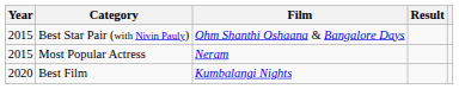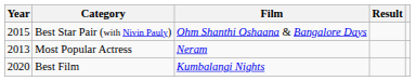 <table class="wikitable sortable plainrowheaders">
 <tr>
 <th scope="col">Year</th>
 <th scope="col">Category</th>
 <th scope="col">Film</th>
 <th scope="col">Result</th>
 <th scope="col" class="unsortable"></th>
 </tr>
 <tr>
 <td>2015</td>
 <td>Best Star Pair (<small>with <a href='#'>Nivin Pauly</a></small>)</td>
 <td><em><a href='#'>Ohm Shanthi Oshaana</a></em> & <em><a href='#'>Bangalore Days</a></em></td>
 <td></td>
 <td></td>
 </tr>
 <tr>
-<td>2015</td>
+<td>2013</td>
 <td>Most Popular Actress</td>
 <td><em><a href='#'>Neram</a></em></td>
 <td></td>
 <td></td>
 </tr>
 <tr>
 <td>2020</td>
 <td>Best Film</td>
 <td><em><a href='#'>Kumbalangi Nights</a></em></td>
 <td></td>
 <td></td>
 </tr>
 </table>
